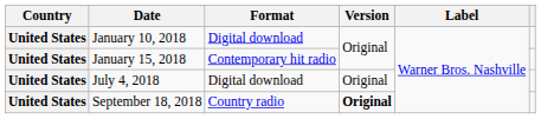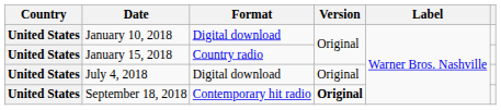 <table class="wikitable plainrowheaders">
 <tr>
 <th>Country</th>
 <th>Date</th>
 <th>Format</th>
 <th>Version</th>
 <th>Label</th>
 <th></th>
 </tr>
 <tr>
 <th scope="row">United States</th>
 <td>January 10, 2018</td>
 <td><a href='#'>Digital download</a></td>
 <td rowspan="2">Original</td>
 <td rowspan="4"><a href='#'>Warner Bros. Nashville</a></td>
 <td></td>
 </tr>
 <tr>
 <th scope="row">United States</th>
 <td>January 15, 2018</td>
-<td><a href='#'>Contemporary hit radio</a></td>
+<td><a href='#'>Country radio</a></td>
 <td></td>
 </tr>
 <tr>
 <th scope="row">United States</th>
 <td>July 4, 2018</td>
 <td>Digital download</td>
 <td>Original</td>
 <td></td>
 </tr>
 <tr>
 <th scope="row">United States</th>
 <td>September 18, 2018</td>
-<td><a href='#'>Country radio</a></td>
+<td><a href='#'>Contemporary hit radio</a></td>
 <td><strong>Original</strong></td>
 <td></td>
 </tr>
 </table>
